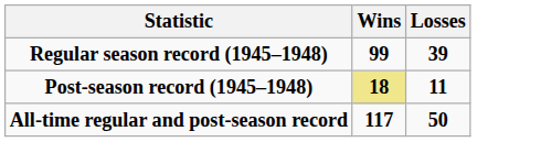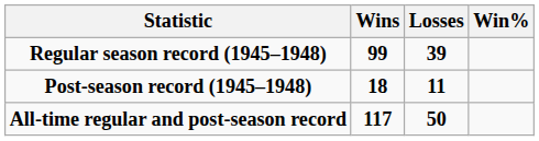 <table class="wikitable" style="text-align:center; font-size:95%">
 <tr>
 <th>Statistic</th>
 <th>Wins</th>
 <th>Losses</th>
+<th>Win%</th>
 </tr>
 <tr>
 <td><strong>Regular season record (1945–1948)</strong></td>
 <td><strong>99</strong></td>
 <td><strong>39</strong></td>
+<td><strong></strong></td>
 </tr>
 <tr>
 <td><strong>Post-season record (1945–1948)</strong></td>
-<td style="background: khaki;"><strong>18</strong></td>
+<td><strong>18</strong></td>
 <td><strong>11</strong></td>
+<td><strong></strong></td>
 </tr>
 <tr>
 <td><strong>All-time regular and post-season record</strong></td>
 <td><strong>117</strong></td>
 <td><strong>50</strong></td>
+<td><strong></strong></td>
 </tr>
 </table>
